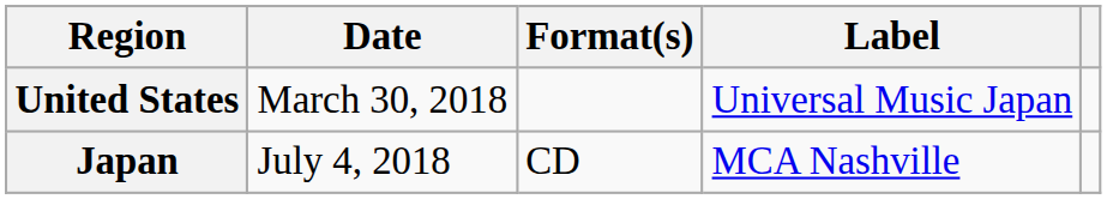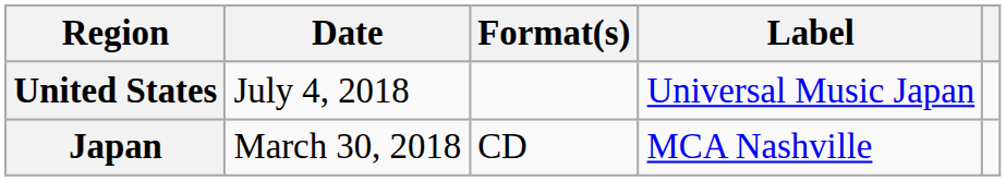 <table class="wikitable plainrowheaders">
 <tr>
 <th scope="col">Region</th>
 <th scope="col">Date</th>
 <th scope="col">Format(s)</th>
 <th scope="col">Label</th>
 <th scope="col"></th>
 </tr>
 <tr>
 <th scope="row">United States</th>
-<td>March 30, 2018</td>
+<td>July 4, 2018</td>
 <td></td>
 <td><a href='#'>Universal Music Japan</a></td>
 <td></td>
 </tr>
 <tr>
 <th scope="row">Japan</th>
-<td>July 4, 2018</td>
+<td>March 30, 2018</td>
 <td>CD</td>
 <td><a href='#'>MCA Nashville</a></td>
 <td></td>
 </tr>
 </table>
